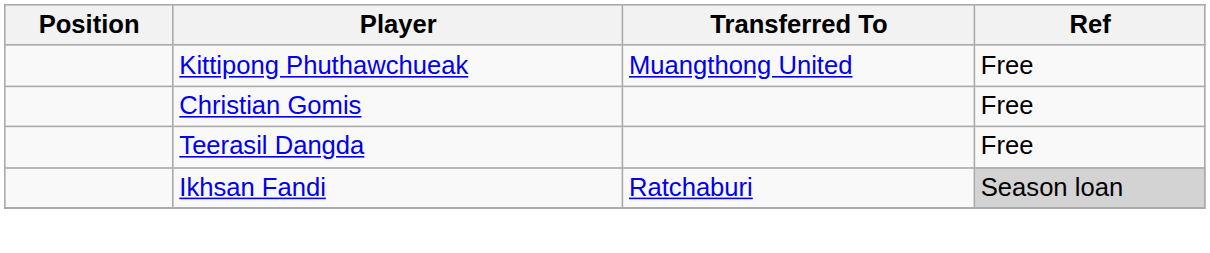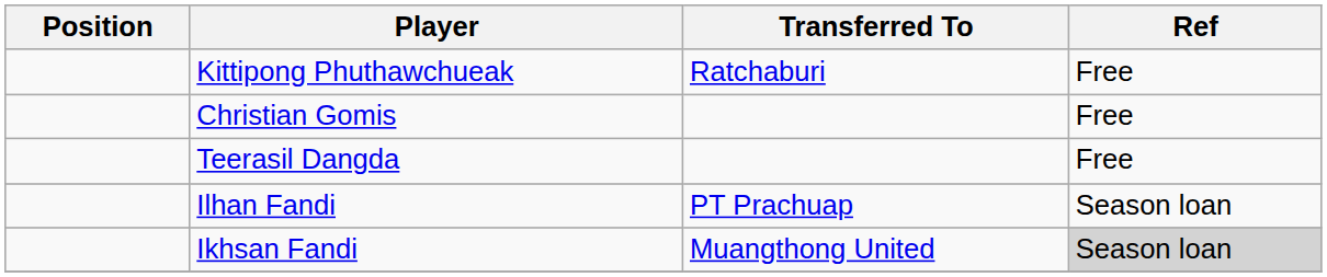 <table class="wikitable sortable" style="width:85%; text-align:center; font-size:100%; text-align:left;">
 <tr>
 <th>Position</th>
 <th>Player</th>
 <th>Transferred To</th>
 <th>Ref</th>
 </tr>
 <tr>
 <td></td>
 <td> <a href='#'>Kittipong Phuthawchueak</a></td>
-<td> <a href='#'>Muangthong United</a></td>
+<td> <a href='#'>Ratchaburi</a></td>
 <td>Free</td>
 </tr>
 <tr>
 <td></td>
 <td> <a href='#'>Christian Gomis</a></td>
 <td></td>
 <td>Free </td>
 </tr>
 <tr>
 <td></td>
 <td> <a href='#'>Teerasil Dangda</a></td>
 <td></td>
 <td>Free </td>
 </tr>
 <tr>
 <td></td>
+<td> <a href='#'>Ilhan Fandi</a></td>
+<td> <a href='#'>PT Prachuap</a></td>
+<td>Season loan</td>
+</tr>
+<tr>
+<td></td>
 <td> <a href='#'>Ikhsan Fandi</a></td>
-<td> <a href='#'>Ratchaburi</a></td>
+<td> <a href='#'>Muangthong United</a></td>
 <td style="background: lightgrey;">Season loan</td>
 </tr>
 <tr>
 </tr>
 </table>
